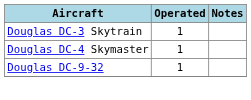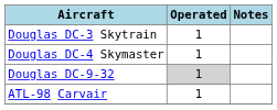 <table class="toccolours" border="1" cellpadding="3" style="margin:1em auto; white-space:nowrap; border-collapse:collapse">
 <tr bgcolor=lightblue>
 <th>Aircraft</th>
 <th>Operated</th>
 <th>Notes</th>
 </tr>
 <tr>
 <td><a href='#'>Douglas DC-3</a> Skytrain</td>
 <td align="center">1</td>
 <td></td>
 </tr>
 <tr>
 <td><a href='#'>Douglas DC-4</a> Skymaster</td>
 <td align="center">1</td>
 <td></td>
 </tr>
 <tr>
 <td><a href='#'>Douglas DC-9-32</a></td>
+<td align="center" style="background: lightgrey;">1</td>
+<td></td>
+</tr>
+<tr>
+<td><a href='#'>ATL-98</a> <a href='#'>Carvair</a></td>
 <td align="center">1</td>
 <td></td>
 </tr>
 <tr>
 </tr>
 </table>
